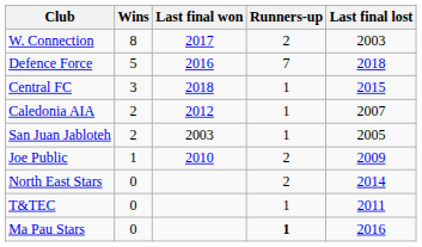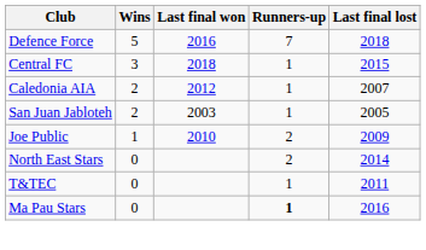 <table class="sortable wikitable" style="text-align: center; font-size:90%;">
 <tr>
 <th>Club</th>
 <th>Wins</th>
 <th>Last final won</th>
 <th>Runners-up</th>
 <th>Last final lost</th>
-</tr>
-<tr>
-<td align=left><a href='#'>W. Connection</a></td>
-<td>8</td>
-<td><a href='#'>2017</a></td>
-<td>2</td>
-<td>2003</td>
 </tr>
 <tr>
 <td align=left><a href='#'>Defence Force</a></td>
 <td>5</td>
 <td><a href='#'>2016</a></td>
 <td>7</td>
 <td><a href='#'>2018</a></td>
 </tr>
 <tr>
 <td align=left><a href='#'>Central FC</a></td>
 <td>3</td>
 <td><a href='#'>2018</a></td>
 <td>1</td>
 <td><a href='#'>2015</a></td>
 </tr>
 <tr>
 <td align=left><a href='#'>Caledonia AIA</a></td>
 <td>2</td>
 <td><a href='#'>2012</a></td>
 <td>1</td>
 <td>2007</td>
 </tr>
 <tr>
 <td align=left><a href='#'>San Juan Jabloteh</a></td>
 <td>2</td>
 <td>2003</td>
 <td>1</td>
 <td>2005</td>
 </tr>
 <tr>
 <td align=left><a href='#'>Joe Public</a></td>
 <td>1</td>
 <td><a href='#'>2010</a></td>
 <td>2</td>
 <td><a href='#'>2009</a></td>
 </tr>
 <tr>
 <td align=left><a href='#'>North East Stars</a></td>
 <td>0</td>
 <td></td>
 <td>2</td>
 <td><a href='#'>2014</a></td>
 </tr>
 <tr>
 <td align=left><a href='#'>T&TEC</a></td>
 <td>0</td>
 <td></td>
 <td>1</td>
 <td><a href='#'>2011</a></td>
 </tr>
 <tr>
 <td align=left><a href='#'>Ma Pau Stars</a></td>
 <td>0</td>
 <td></td>
 <td><strong>1</strong></td>
 <td><a href='#'>2016</a></td>
 </tr>
 </table>
